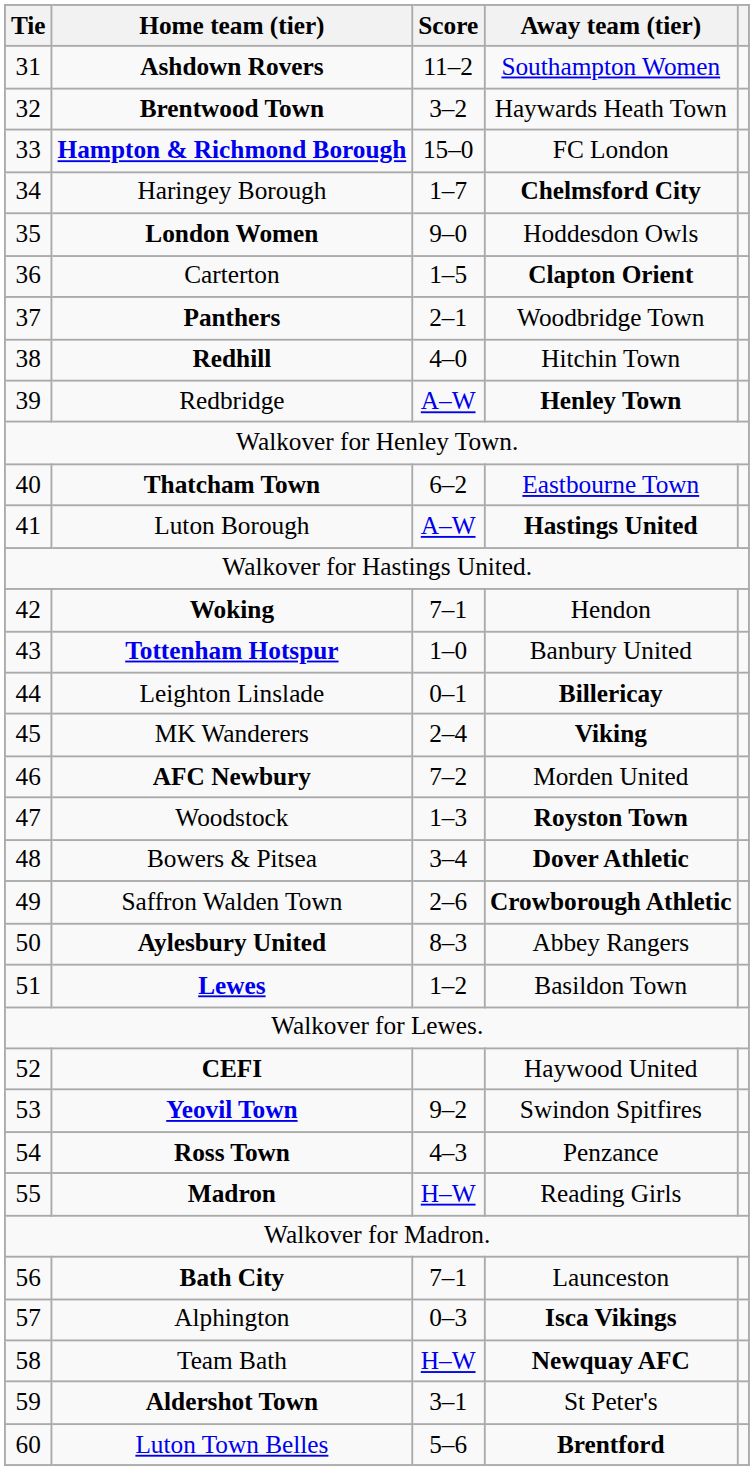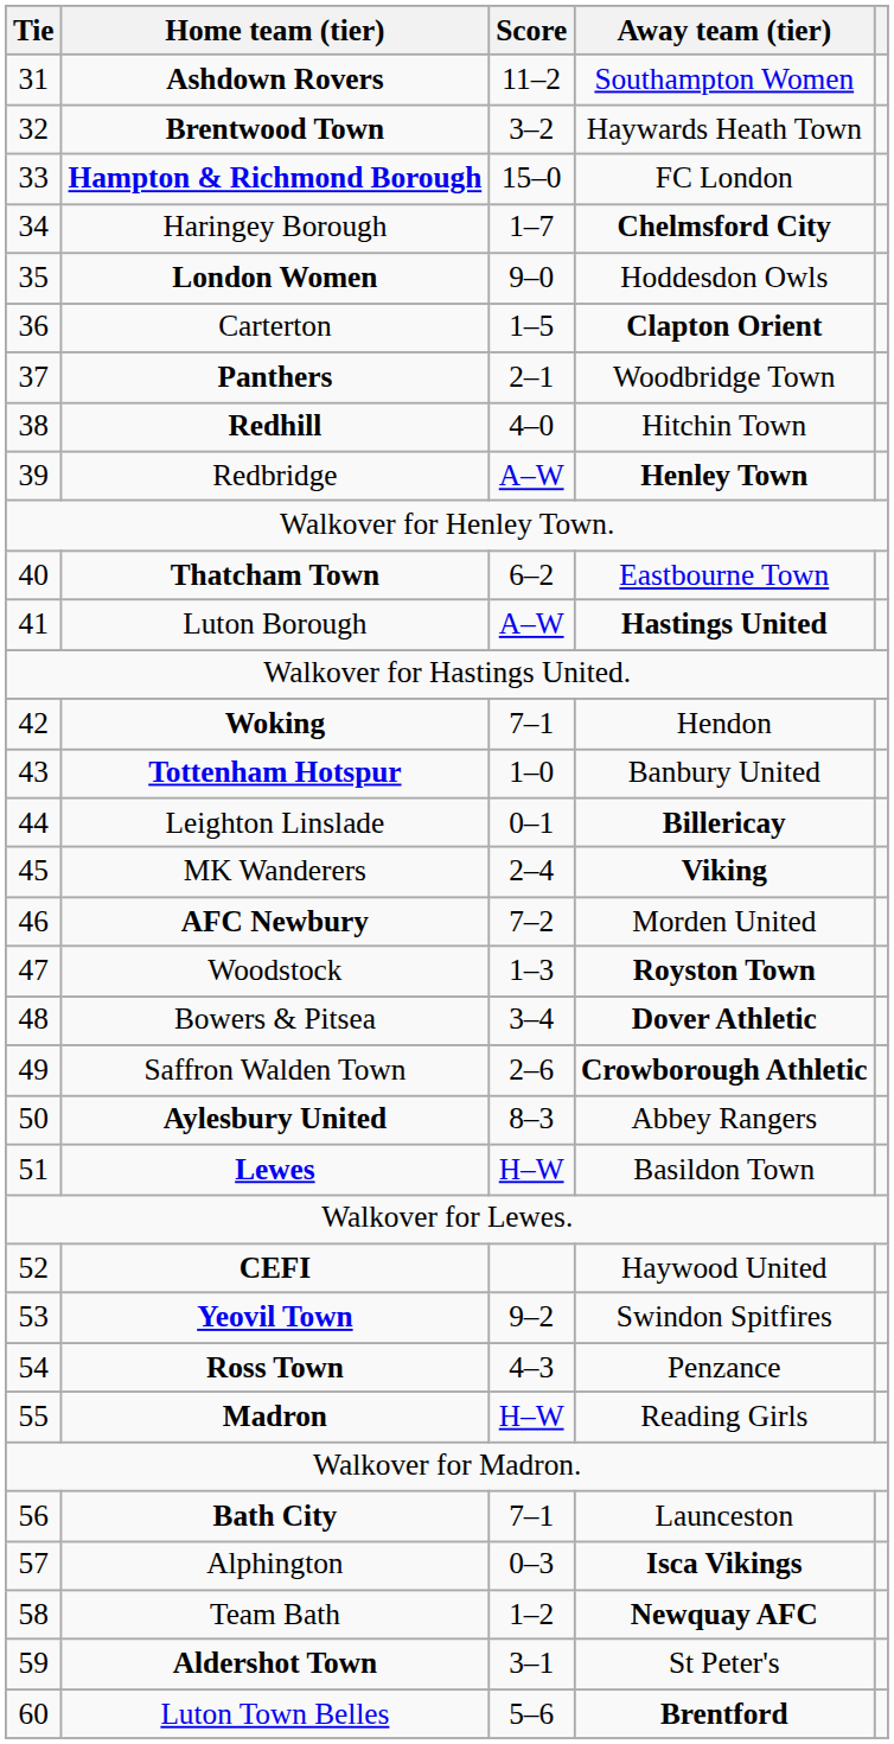 <table class="wikitable" style="text-align:center; font-size:85%">
 <tr>
 <th>Tie</th>
 <th>Home team (tier)</th>
 <th>Score</th>
 <th>Away team (tier)</th>
 <th></th>
 </tr>
 <tr>
 <td>31</td>
 <td><strong>Ashdown Rovers</strong></td>
 <td>11–2</td>
 <td><a href='#'>Southampton Women</a></td>
 <td></td>
 </tr>
 <tr>
 <td>32</td>
 <td><strong> Brentwood Town</strong></td>
 <td>3–2 </td>
 <td>Haywards Heath Town</td>
 <td></td>
 </tr>
 <tr>
 <td>33</td>
 <td><strong> <a href='#'>Hampton & Richmond Borough</a> </strong></td>
 <td>15–0</td>
 <td>FC London</td>
 <td></td>
 </tr>
 <tr>
 <td>34</td>
 <td>Haringey Borough</td>
 <td>1–7</td>
 <td><strong>Chelmsford City</strong></td>
 <td></td>
 </tr>
 <tr>
 <td>35</td>
 <td><strong>London Women</strong></td>
 <td>9–0</td>
 <td>Hoddesdon Owls</td>
 <td></td>
 </tr>
 <tr>
 <td>36</td>
 <td>Carterton</td>
 <td>1–5</td>
 <td><strong>Clapton Orient</strong></td>
 <td></td>
 </tr>
 <tr>
 <td>37</td>
 <td><strong>Panthers</strong></td>
 <td>2–1</td>
 <td>Woodbridge Town</td>
 <td></td>
 </tr>
 <tr>
 <td>38</td>
 <td><strong>Redhill</strong></td>
 <td>4–0</td>
 <td>Hitchin Town</td>
 <td></td>
 </tr>
 <tr>
 <td>39</td>
 <td>Redbridge</td>
 <td align="center"><a href='#'>A–W</a></td>
 <td><strong>Henley Town</strong></td>
 <td></td>
 </tr>
 <tr>
 <td colspan="5">Walkover for Henley Town.</td>
 </tr>
 <tr>
 <td>40</td>
 <td><strong>Thatcham Town</strong></td>
 <td>6–2</td>
 <td><a href='#'>Eastbourne Town</a></td>
 <td></td>
 </tr>
 <tr>
 <td>41</td>
 <td>Luton Borough</td>
 <td align="center"><a href='#'>A–W</a></td>
 <td><strong>Hastings United</strong></td>
 <td></td>
 </tr>
 <tr>
 <td colspan="5">Walkover for Hastings United.</td>
 </tr>
 <tr>
 <td>42</td>
 <td><strong>Woking</strong></td>
 <td>7–1</td>
 <td>Hendon</td>
 <td></td>
 </tr>
 <tr>
 <td>43</td>
 <td><strong> <a href='#'> Tottenham Hotspur</a> </strong></td>
 <td>1–0</td>
 <td>Banbury United</td>
 <td></td>
 </tr>
 <tr>
 <td>44</td>
 <td>Leighton Linslade</td>
 <td>0–1</td>
 <td><strong>Billericay</strong></td>
 <td></td>
 </tr>
 <tr>
 <td>45</td>
 <td>MK Wanderers</td>
 <td>2–4</td>
 <td><strong>Viking</strong></td>
 <td></td>
 </tr>
 <tr>
 <td>46</td>
 <td><strong>AFC Newbury</strong></td>
 <td>7–2</td>
 <td>Morden United</td>
 <td></td>
 </tr>
 <tr>
 <td>47</td>
 <td>Woodstock</td>
 <td>1–3</td>
 <td><strong>Royston Town</strong></td>
 <td></td>
 </tr>
 <tr>
 <td>48</td>
 <td>Bowers & Pitsea</td>
 <td>3–4 </td>
 <td><strong>Dover Athletic</strong></td>
 <td></td>
 </tr>
 <tr>
 <td>49</td>
 <td>Saffron Walden Town</td>
 <td>2–6</td>
 <td><strong>Crowborough Athletic</strong></td>
 <td></td>
 </tr>
 <tr>
 <td>50</td>
 <td><strong>Aylesbury United</strong></td>
 <td>8–3</td>
 <td>Abbey Rangers</td>
 <td></td>
 </tr>
 <tr>
 <td>51</td>
 <td><strong> <a href='#'> Lewes</a> </strong></td>
-<td>1–2 </td>
+<td align="center"><a href='#'>H–W</a></td>
 <td>Basildon Town</td>
 <td></td>
 </tr>
 <tr>
 <td colspan="5">Walkover for Lewes.</td>
 </tr>
 <tr>
 <td>52</td>
 <td><strong>CEFI</strong></td>
 <td></td>
 <td>Haywood United</td>
 <td></td>
 </tr>
 <tr>
 <td>53</td>
 <td><strong> <a href='#'> Yeovil Town</a> </strong></td>
 <td>9–2</td>
 <td>Swindon Spitfires</td>
 <td></td>
 </tr>
 <tr>
 <td>54</td>
 <td><strong>Ross Town</strong></td>
 <td>4–3</td>
 <td>Penzance</td>
 <td></td>
 </tr>
 <tr>
 <td>55</td>
 <td><strong>Madron</strong></td>
 <td align="center"><a href='#'>H–W</a></td>
 <td>Reading Girls</td>
 <td></td>
 </tr>
 <tr>
 <td colspan="5">Walkover for Madron.</td>
 </tr>
 <tr>
 <td>56</td>
 <td><strong>Bath City</strong></td>
 <td>7–1</td>
 <td>Launceston</td>
 <td></td>
 </tr>
 <tr>
 <td>57</td>
 <td>Alphington</td>
 <td>0–3</td>
 <td><strong>Isca Vikings</strong></td>
 <td></td>
 </tr>
 <tr>
 <td>58</td>
 <td>Team Bath</td>
-<td align="center"><a href='#'>H–W</a></td>
+<td>1–2 </td>
 <td><strong>Newquay AFC</strong></td>
 <td></td>
 </tr>
 <tr>
 <td>59</td>
 <td><strong>Aldershot Town</strong></td>
 <td>3–1</td>
 <td>St Peter's</td>
 <td></td>
 </tr>
 <tr>
 <td>60</td>
 <td><a href='#'>Luton Town Belles</a></td>
 <td>5–6</td>
 <td><strong>Brentford</strong></td>
 <td></td>
 </tr>
 </table>
